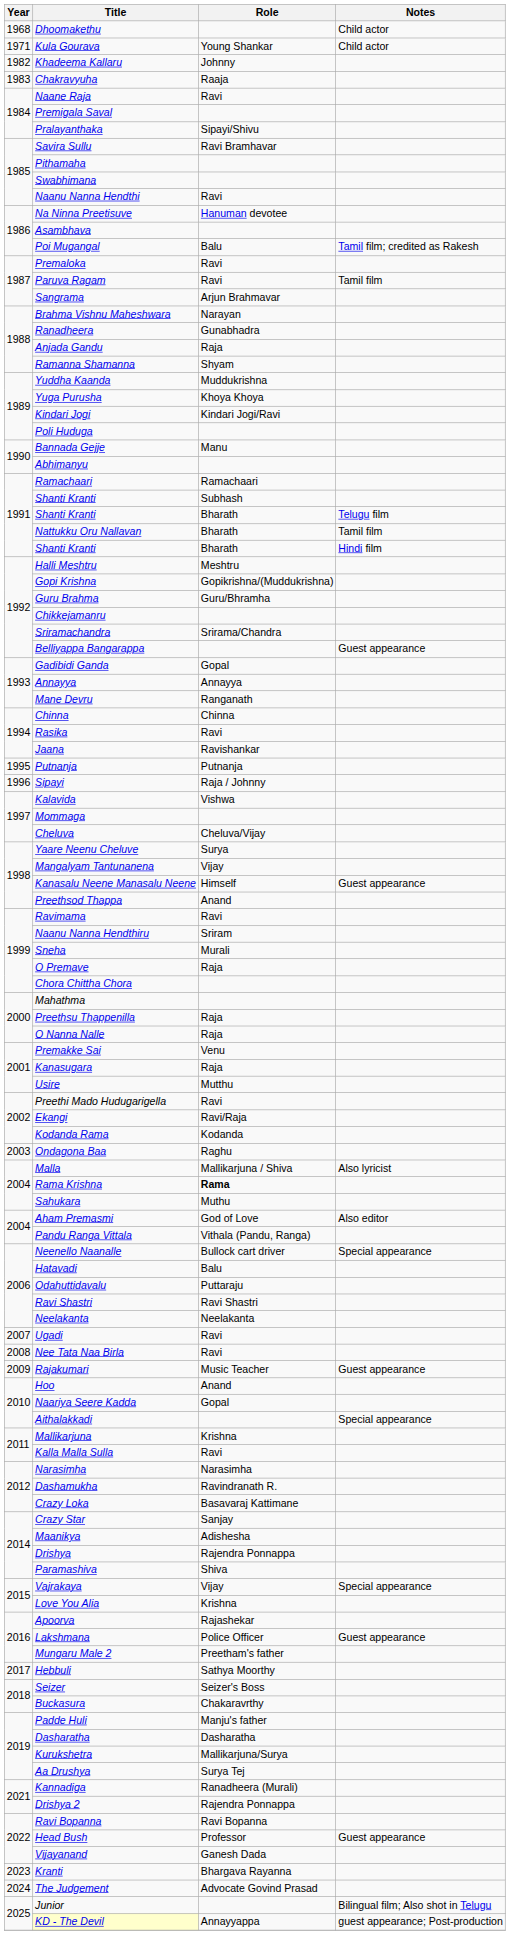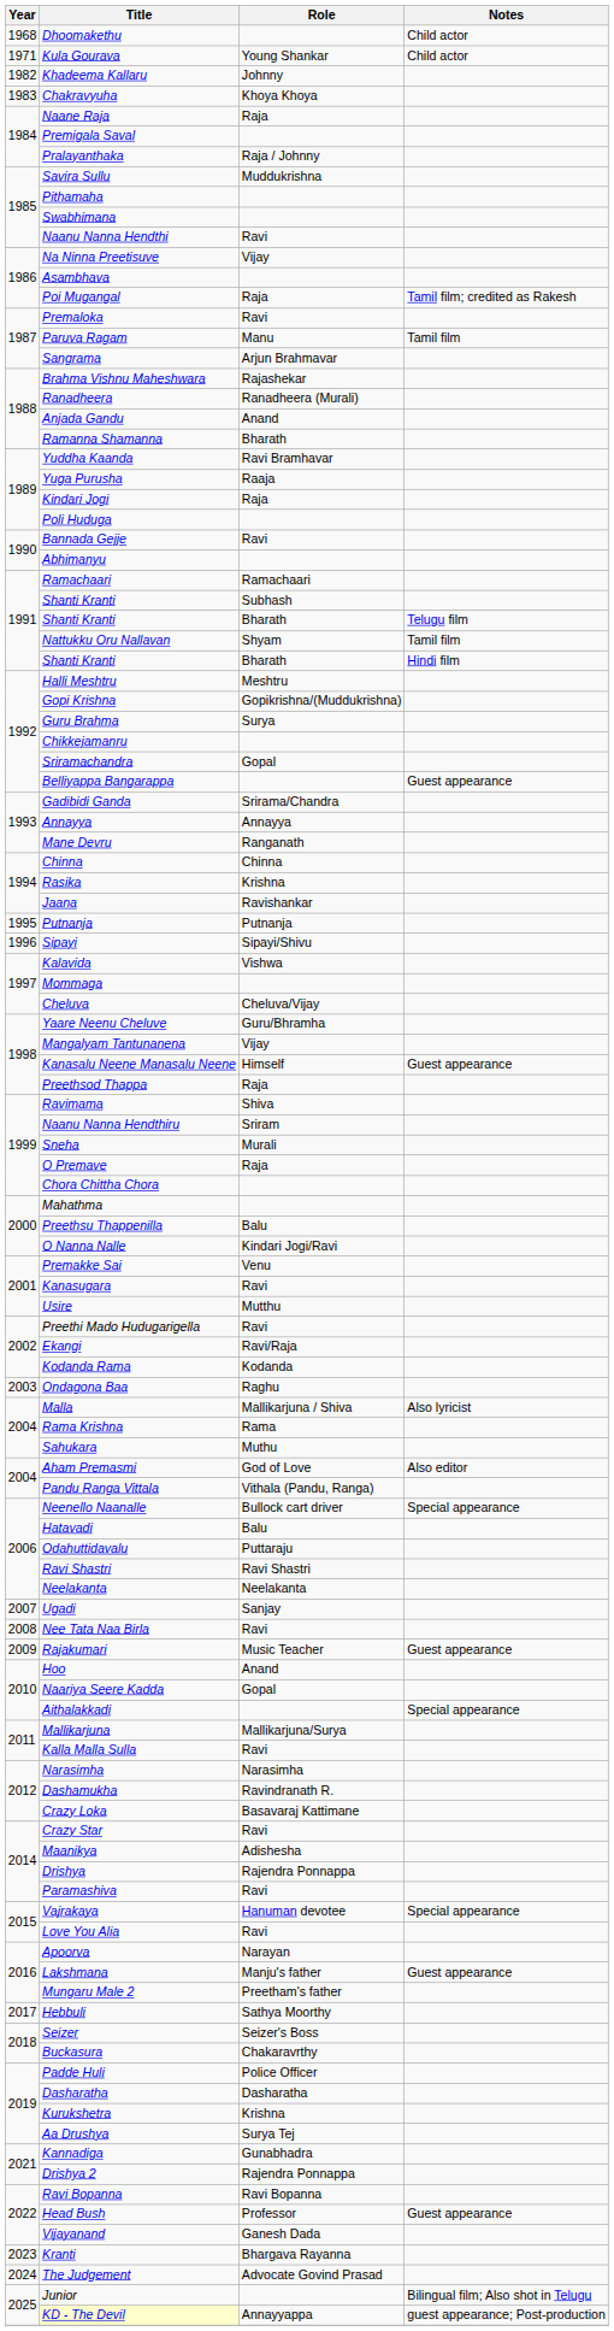 <table class="wikitable sortable">
 <tr>
 <th rowspan="2">Year</th>
 <th rowspan="2">Title</th>
 <th rowspan="2">Role</th>
 <th rowspan="2">Notes</th>
 </tr>
 <tr>
 </tr>
 <tr>
 <td>1968</td>
 <td><em><a href='#'>Dhoomakethu</a></em></td>
 <td></td>
 <td>Child actor</td>
 </tr>
 <tr>
 <td>1971</td>
 <td><em><a href='#'>Kula Gourava</a></em></td>
 <td>Young Shankar</td>
 <td>Child actor</td>
 </tr>
 <tr>
 <td>1982</td>
 <td><em><a href='#'>Khadeema Kallaru</a></em></td>
 <td>Johnny</td>
 <td></td>
 </tr>
 <tr>
 <td>1983</td>
 <td><em><a href='#'>Chakravyuha</a></em></td>
-<td>Raaja</td>
+<td>Khoya Khoya</td>
 <td></td>
 </tr>
 <tr>
 <td rowspan="3">1984</td>
 <td><em><a href='#'>Naane Raja</a></em></td>
-<td>Ravi</td>
+<td>Raja</td>
 <td></td>
 </tr>
 <tr>
 <td><em><a href='#'>Premigala Saval</a></em></td>
 <td></td>
 <td></td>
 </tr>
 <tr>
 <td><em><a href='#'>Pralayanthaka</a></em></td>
-<td>Sipayi/Shivu</td>
+<td>Raja / Johnny</td>
 <td></td>
 </tr>
 <tr>
 <td rowspan="4">1985</td>
 <td><em><a href='#'>Savira Sullu</a></em></td>
-<td>Ravi Bramhavar</td>
+<td>Muddukrishna</td>
 <td></td>
 </tr>
 <tr>
 <td><em><a href='#'>Pithamaha</a></em></td>
 <td></td>
 <td></td>
 </tr>
 <tr>
 <td><em><a href='#'>Swabhimana</a></em></td>
 <td></td>
 <td></td>
 </tr>
 <tr>
 <td><em><a href='#'>Naanu Nanna Hendthi</a></em></td>
 <td>Ravi</td>
 <td></td>
 </tr>
 <tr>
 <td rowspan="3">1986</td>
 <td><em><a href='#'>Na Ninna Preetisuve</a></em></td>
-<td><a href='#'>Hanuman</a> devotee</td>
+<td>Vijay</td>
 <td></td>
 </tr>
 <tr>
 <td><em><a href='#'>Asambhava</a></em></td>
 <td></td>
 <td></td>
 </tr>
 <tr>
 <td><em><a href='#'>Poi Mugangal</a></em></td>
-<td>Balu</td>
+<td>Raja</td>
 <td><a href='#'>Tamil</a> film; credited as Rakesh</td>
 </tr>
 <tr>
 <td rowspan="3">1987</td>
 <td><em><a href='#'>Premaloka</a></em></td>
 <td>Ravi</td>
 <td></td>
 </tr>
 <tr>
 <td><em><a href='#'>Paruva Ragam</a></em></td>
-<td>Ravi</td>
+<td>Manu</td>
 <td>Tamil film</td>
 </tr>
 <tr>
 <td><em><a href='#'>Sangrama</a></em></td>
 <td>Arjun Brahmavar</td>
 <td></td>
 </tr>
 <tr>
 <td rowspan="4">1988</td>
 <td><em><a href='#'>Brahma Vishnu Maheshwara</a></em></td>
-<td>Narayan</td>
+<td>Rajashekar</td>
 <td></td>
 </tr>
 <tr>
 <td><em><a href='#'>Ranadheera</a></em></td>
-<td>Gunabhadra</td>
+<td>Ranadheera (Murali)</td>
 <td></td>
 </tr>
 <tr>
 <td><em><a href='#'>Anjada Gandu</a></em></td>
-<td>Raja</td>
+<td>Anand</td>
 <td></td>
 </tr>
 <tr>
 <td><em><a href='#'>Ramanna Shamanna</a></em></td>
-<td>Shyam</td>
+<td>Bharath</td>
 <td></td>
 </tr>
 <tr>
 <td rowspan="4">1989</td>
 <td><em><a href='#'>Yuddha Kaanda</a></em></td>
-<td>Muddukrishna</td>
+<td>Ravi Bramhavar</td>
 <td></td>
 </tr>
 <tr>
 <td><em><a href='#'>Yuga Purusha</a></em></td>
-<td>Khoya Khoya</td>
+<td>Raaja</td>
 <td></td>
 </tr>
 <tr>
 <td><em><a href='#'>Kindari Jogi</a></em></td>
-<td>Kindari Jogi/Ravi</td>
+<td>Raja</td>
 <td></td>
 </tr>
 <tr>
 <td><em><a href='#'>Poli Huduga</a></em></td>
 <td></td>
 <td></td>
 </tr>
 <tr>
 <td rowspan="2">1990</td>
 <td><em><a href='#'>Bannada Gejje</a></em></td>
-<td>Manu</td>
+<td>Ravi</td>
 <td></td>
 </tr>
 <tr>
 <td><em><a href='#'>Abhimanyu</a></em></td>
 <td></td>
 <td></td>
 </tr>
 <tr>
 <td rowspan="5">1991</td>
 <td><em><a href='#'>Ramachaari</a></em></td>
 <td>Ramachaari</td>
 <td></td>
 </tr>
 <tr>
 <td><em><a href='#'>Shanti Kranti</a></em></td>
 <td>Subhash</td>
 <td></td>
 </tr>
 <tr>
 <td><em><a href='#'>Shanti Kranti</a></em></td>
 <td>Bharath</td>
 <td><a href='#'>Telugu</a> film</td>
 </tr>
 <tr>
 <td><em><a href='#'>Nattukku Oru Nallavan</a></em></td>
-<td>Bharath</td>
+<td>Shyam</td>
 <td>Tamil film</td>
 </tr>
 <tr>
 <td><em><a href='#'>Shanti Kranti</a></em></td>
 <td>Bharath</td>
 <td><a href='#'>Hindi</a> film</td>
 </tr>
 <tr>
 <td rowspan="6">1992</td>
 <td><em><a href='#'>Halli Meshtru</a></em></td>
 <td>Meshtru</td>
 <td></td>
 </tr>
 <tr>
 <td><em><a href='#'>Gopi Krishna</a></em></td>
 <td>Gopikrishna/(Muddukrishna)</td>
 <td></td>
 </tr>
 <tr>
 <td><em><a href='#'>Guru Brahma</a></em></td>
-<td>Guru/Bhramha</td>
+<td>Surya</td>
 <td></td>
 </tr>
 <tr>
 <td><em><a href='#'>Chikkejamanru</a></em></td>
 <td></td>
 <td></td>
 </tr>
 <tr>
 <td><em><a href='#'>Sriramachandra</a></em></td>
-<td>Srirama/Chandra</td>
+<td>Gopal</td>
 <td></td>
 </tr>
 <tr>
 <td><em><a href='#'>Belliyappa Bangarappa</a></em></td>
 <td></td>
 <td>Guest appearance</td>
 </tr>
 <tr>
 <td rowspan="3">1993</td>
 <td><em><a href='#'>Gadibidi Ganda</a></em></td>
-<td>Gopal</td>
+<td>Srirama/Chandra</td>
 <td></td>
 </tr>
 <tr>
 <td><em><a href='#'>Annayya</a></em></td>
 <td>Annayya</td>
 <td></td>
 </tr>
 <tr>
 <td><em><a href='#'>Mane Devru</a></em></td>
 <td>Ranganath</td>
 <td></td>
 </tr>
 <tr>
 <td rowspan="3">1994</td>
 <td><em><a href='#'>Chinna</a></em></td>
 <td>Chinna</td>
 <td></td>
 </tr>
 <tr>
 <td><em><a href='#'>Rasika</a></em></td>
-<td>Ravi</td>
+<td>Krishna</td>
 <td></td>
 </tr>
 <tr>
 <td><em><a href='#'>Jaana</a></em></td>
 <td>Ravishankar</td>
 <td></td>
 </tr>
 <tr>
 <td>1995</td>
 <td><em><a href='#'>Putnanja</a></em></td>
 <td>Putnanja</td>
 <td></td>
 </tr>
 <tr>
 <td>1996</td>
 <td><em><a href='#'>Sipayi</a></em></td>
-<td>Raja / Johnny</td>
+<td>Sipayi/Shivu</td>
 <td></td>
 </tr>
 <tr>
 <td rowspan="3">1997</td>
 <td><em><a href='#'>Kalavida</a></em></td>
 <td>Vishwa</td>
 <td></td>
 </tr>
 <tr>
 <td><em><a href='#'>Mommaga</a></em></td>
 <td></td>
 <td></td>
 </tr>
 <tr>
 <td><em><a href='#'>Cheluva</a></em></td>
 <td>Cheluva/Vijay</td>
 <td></td>
 </tr>
 <tr>
 <td rowspan="4">1998</td>
 <td><em><a href='#'>Yaare Neenu Cheluve</a></em></td>
-<td>Surya</td>
+<td>Guru/Bhramha</td>
 <td></td>
 </tr>
 <tr>
 <td><em><a href='#'>Mangalyam Tantunanena</a></em></td>
 <td>Vijay</td>
 <td></td>
 </tr>
 <tr>
 <td><em><a href='#'>Kanasalu Neene Manasalu Neene</a></em></td>
 <td>Himself</td>
 <td>Guest appearance</td>
 </tr>
 <tr>
 <td><em><a href='#'>Preethsod Thappa</a></em></td>
-<td>Anand</td>
+<td>Raja</td>
 <td></td>
 </tr>
 <tr>
 <td rowspan="5">1999</td>
 <td><em><a href='#'>Ravimama</a></em></td>
-<td>Ravi</td>
+<td>Shiva</td>
 <td></td>
 </tr>
 <tr>
 <td><em><a href='#'>Naanu Nanna Hendthiru</a></em></td>
 <td>Sriram</td>
 <td></td>
 </tr>
 <tr>
 <td><em><a href='#'>Sneha</a></em></td>
 <td>Murali</td>
 <td></td>
 </tr>
 <tr>
 <td><em><a href='#'>O Premave</a></em></td>
 <td>Raja</td>
 <td></td>
 </tr>
 <tr>
 <td><em><a href='#'>Chora Chittha Chora</a></em></td>
 <td></td>
 <td></td>
 </tr>
 <tr>
 <td rowspan="3">2000</td>
 <td><em>Mahathma</em></td>
 <td></td>
 <td></td>
 </tr>
 <tr>
 <td><em><a href='#'>Preethsu Thappenilla</a></em></td>
-<td>Raja</td>
+<td>Balu</td>
 <td></td>
 </tr>
 <tr>
 <td><em><a href='#'>O Nanna Nalle</a></em></td>
-<td>Raja</td>
+<td>Kindari Jogi/Ravi</td>
 <td></td>
 </tr>
 <tr>
 <td rowspan="3">2001</td>
 <td><em><a href='#'>Premakke Sai</a></em></td>
 <td>Venu</td>
 <td></td>
 </tr>
 <tr>
 <td><em><a href='#'>Kanasugara</a></em></td>
-<td>Raja</td>
+<td>Ravi</td>
 <td></td>
 </tr>
 <tr>
 <td><em><a href='#'>Usire</a></em></td>
 <td>Mutthu</td>
 <td></td>
 </tr>
 <tr>
 <td rowspan="3">2002</td>
 <td><em>Preethi Mado Hudugarigella</em></td>
 <td>Ravi</td>
 <td></td>
 </tr>
 <tr>
 <td><em><a href='#'>Ekangi</a></em></td>
 <td>Ravi/Raja</td>
 <td></td>
 </tr>
 <tr>
 <td><em><a href='#'>Kodanda Rama</a></em></td>
 <td>Kodanda</td>
 <td></td>
 </tr>
 <tr>
 <td>2003</td>
 <td><em><a href='#'>Ondagona Baa</a></em></td>
 <td>Raghu</td>
 <td></td>
 </tr>
 <tr>
 <td rowspan="3">2004</td>
 <td><em><a href='#'>Malla</a></em></td>
 <td>Mallikarjuna / Shiva</td>
 <td>Also lyricist</td>
 </tr>
 <tr>
 <td><em><a href='#'>Rama Krishna</a></em></td>
-<td><strong>Rama</strong></td>
+<td>Rama</td>
 <td></td>
 </tr>
 <tr>
 <td><em><a href='#'>Sahukara</a></em></td>
 <td>Muthu</td>
 <td></td>
 </tr>
 <tr>
 <td rowspan="2">2004</td>
 <td><em><a href='#'>Aham Premasmi</a></em></td>
 <td>God of Love</td>
 <td>Also editor</td>
 </tr>
 <tr>
 <td><em><a href='#'>Pandu Ranga Vittala</a></em></td>
 <td>Vithala (Pandu, Ranga)</td>
 <td></td>
 </tr>
 <tr>
 <td rowspan="5">2006</td>
 <td><em><a href='#'>Neenello Naanalle</a></em></td>
 <td>Bullock cart driver</td>
 <td>Special appearance</td>
 </tr>
 <tr>
 <td><em><a href='#'>Hatavadi</a></em></td>
 <td>Balu</td>
 <td></td>
 </tr>
 <tr>
 <td><em><a href='#'>Odahuttidavalu</a></em></td>
 <td>Puttaraju</td>
 <td></td>
 </tr>
 <tr>
 <td><em><a href='#'>Ravi Shastri</a></em></td>
 <td>Ravi Shastri</td>
 <td></td>
 </tr>
 <tr>
 <td><em><a href='#'>Neelakanta</a></em></td>
 <td>Neelakanta</td>
 <td></td>
 </tr>
 <tr>
 <td>2007</td>
 <td><em><a href='#'>Ugadi</a></em></td>
-<td>Ravi</td>
+<td>Sanjay</td>
 <td></td>
 </tr>
 <tr>
 <td>2008</td>
 <td><em><a href='#'>Nee Tata Naa Birla</a></em></td>
 <td>Ravi</td>
 <td></td>
 </tr>
 <tr>
 <td>2009</td>
 <td><em><a href='#'>Rajakumari</a></em></td>
 <td>Music Teacher</td>
 <td>Guest appearance</td>
 </tr>
 <tr>
 <td rowspan="3">2010</td>
 <td><em><a href='#'>Hoo</a></em></td>
 <td>Anand</td>
 <td></td>
 </tr>
 <tr>
 <td><em><a href='#'>Naariya Seere Kadda</a></em></td>
 <td>Gopal</td>
 <td></td>
 </tr>
 <tr>
 <td><em><a href='#'>Aithalakkadi</a></em></td>
 <td></td>
 <td>Special appearance</td>
 </tr>
 <tr>
 <td rowspan="2">2011</td>
 <td><em><a href='#'>Mallikarjuna</a></em></td>
-<td>Krishna</td>
+<td>Mallikarjuna/Surya</td>
 <td></td>
 </tr>
 <tr>
 <td><em><a href='#'>Kalla Malla Sulla</a></em></td>
 <td>Ravi</td>
 <td></td>
 </tr>
 <tr>
 <td rowspan="3">2012</td>
 <td><em><a href='#'>Narasimha</a></em></td>
 <td>Narasimha</td>
 <td></td>
 </tr>
 <tr>
 <td><em><a href='#'>Dashamukha</a></em></td>
 <td>Ravindranath R.</td>
 <td></td>
 </tr>
 <tr>
 <td><em><a href='#'>Crazy Loka</a></em></td>
 <td>Basavaraj Kattimane</td>
 <td></td>
 </tr>
 <tr>
 <td rowspan="4">2014</td>
 <td><em><a href='#'>Crazy Star</a></em></td>
-<td>Sanjay</td>
+<td>Ravi</td>
 <td></td>
 </tr>
 <tr>
 <td><em><a href='#'>Maanikya</a></em></td>
 <td>Adishesha</td>
 <td></td>
 </tr>
 <tr>
 <td><em><a href='#'>Drishya</a></em></td>
 <td>Rajendra Ponnappa</td>
 <td></td>
 </tr>
 <tr>
 <td><em><a href='#'>Paramashiva</a></em></td>
-<td>Shiva</td>
+<td>Ravi</td>
 <td></td>
 </tr>
 <tr>
 <td rowspan="2">2015</td>
 <td><em><a href='#'>Vajrakaya</a></em></td>
-<td>Vijay</td>
+<td><a href='#'>Hanuman</a> devotee</td>
 <td>Special appearance</td>
 </tr>
 <tr>
 <td><em><a href='#'>Love You Alia</a></em></td>
-<td>Krishna</td>
+<td>Ravi</td>
 <td></td>
 </tr>
 <tr>
 <td rowspan="3">2016</td>
 <td><em><a href='#'>Apoorva</a></em></td>
-<td>Rajashekar</td>
+<td>Narayan</td>
 <td></td>
 </tr>
 <tr>
 <td><em><a href='#'>Lakshmana</a></em></td>
-<td>Police Officer</td>
+<td>Manju's father</td>
 <td>Guest appearance</td>
 </tr>
 <tr>
 <td><em><a href='#'>Mungaru Male 2</a></em></td>
 <td>Preetham's father</td>
 <td></td>
 </tr>
 <tr>
 <td rowspan="1">2017</td>
 <td><em><a href='#'>Hebbuli</a></em></td>
 <td>Sathya Moorthy</td>
 <td></td>
 </tr>
 <tr>
 <td rowspan="2">2018</td>
 <td><em><a href='#'>Seizer</a></em></td>
 <td>Seizer's Boss</td>
 <td></td>
 </tr>
 <tr>
 <td><em><a href='#'>Buckasura</a></em></td>
 <td>Chakaravrthy</td>
 <td></td>
 </tr>
 <tr>
 <td rowspan="4">2019</td>
 <td><em><a href='#'>Padde Huli</a></em></td>
-<td>Manju's father</td>
+<td>Police Officer</td>
 <td></td>
 </tr>
 <tr>
 <td><em><a href='#'>Dasharatha</a></em></td>
 <td>Dasharatha</td>
 <td></td>
 </tr>
 <tr>
 <td><em><a href='#'>Kurukshetra</a></em></td>
-<td>Mallikarjuna/Surya</td>
+<td>Krishna</td>
 <td></td>
 </tr>
 <tr>
 <td><em><a href='#'>Aa Drushya</a></em></td>
 <td>Surya Tej</td>
 <td></td>
 </tr>
 <tr>
 <td rowspan="2">2021</td>
 <td><em><a href='#'>Kannadiga</a></em></td>
-<td>Ranadheera (Murali)</td>
+<td>Gunabhadra</td>
 <td></td>
 </tr>
 <tr>
 <td><em><a href='#'>Drishya 2</a></em></td>
 <td>Rajendra Ponnappa</td>
 <td></td>
 </tr>
 <tr>
 <td rowspan="3">2022</td>
 <td><em><a href='#'>Ravi Bopanna</a></em></td>
 <td>Ravi Bopanna</td>
 <td></td>
 </tr>
 <tr>
 <td><em><a href='#'>Head Bush</a></em></td>
 <td>Professor</td>
 <td>Guest appearance</td>
 </tr>
 <tr>
 <td><em><a href='#'>Vijayanand</a></em></td>
 <td>Ganesh Dada</td>
 <td></td>
 </tr>
 <tr>
 <td>2023</td>
 <td><em><a href='#'>Kranti</a></em></td>
 <td>Bhargava Rayanna</td>
 <td></td>
 </tr>
 <tr>
 <td>2024</td>
 <td><em><a href='#'>The Judgement</a></em></td>
 <td>Advocate Govind Prasad</td>
 <td></td>
 </tr>
 <tr>
 <td rowspan="2">2025</td>
 <td><em>Junior</em></td>
 <td></td>
 <td>Bilingual film; Also shot in <a href='#'>Telugu</a></td>
 </tr>
 <tr>
 <td style="background:#ffc;"><em><a href='#'>KD - The Devil</a></em> </td>
 <td>Annayyappa</td>
 <td>guest appearance; Post-production</td>
 </tr>
 <tr>
 </tr>
 </table>
